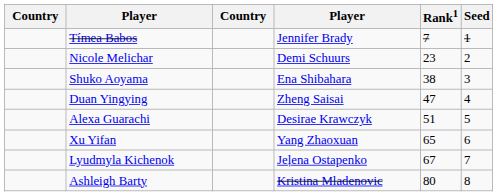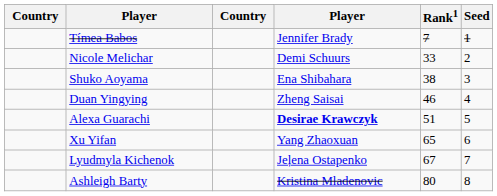 <table class="sortable wikitable">
 <tr>
 <th width="70">Country</th>
 <th width="175">Player</th>
 <th width="70">Country</th>
 <th width="175">Player</th>
 <th>Rank<sup>1</sup></th>
 <th>Seed</th>
 </tr>
 <tr>
 <td><s></s></td>
 <td><s><a href='#'>Tímea Babos</a></s></td>
 <td><s></s></td>
 <td><a href='#'>Jennifer Brady</a></td>
 <td><s>7</s></td>
 <td><s>1</s></td>
 </tr>
 <tr>
 <td></td>
 <td><a href='#'>Nicole Melichar</a></td>
 <td></td>
 <td><a href='#'>Demi Schuurs</a></td>
-<td>23</td>
+<td>33</td>
 <td>2</td>
 </tr>
 <tr>
 <td></td>
 <td><a href='#'>Shuko Aoyama</a></td>
 <td></td>
 <td><a href='#'>Ena Shibahara</a></td>
 <td>38</td>
 <td>3</td>
 </tr>
 <tr>
 <td></td>
 <td><a href='#'>Duan Yingying</a></td>
 <td></td>
 <td><a href='#'>Zheng Saisai</a></td>
-<td>47</td>
+<td>46</td>
 <td>4</td>
 </tr>
 <tr>
 <td></td>
 <td><a href='#'>Alexa Guarachi</a></td>
 <td></td>
-<td><a href='#'>Desirae Krawczyk</a></td>
+<td><strong><a href='#'>Desirae Krawczyk</a></strong></td>
 <td>51</td>
 <td>5</td>
 </tr>
 <tr>
 <td></td>
 <td><a href='#'>Xu Yifan</a></td>
 <td></td>
 <td><a href='#'>Yang Zhaoxuan</a></td>
 <td>65</td>
 <td>6</td>
 </tr>
 <tr>
 <td></td>
 <td><a href='#'>Lyudmyla Kichenok</a></td>
 <td></td>
 <td><a href='#'>Jeļena Ostapenko</a></td>
 <td>67</td>
 <td>7</td>
 </tr>
 <tr>
 <td></td>
 <td><a href='#'>Ashleigh Barty</a></td>
 <td></td>
 <td><s><a href='#'>Kristina Mladenovic</a></s></td>
 <td>80</td>
 <td>8</td>
 </tr>
 </table>
